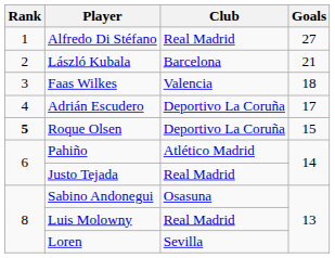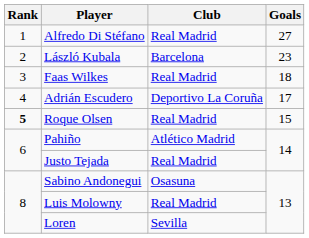 <table class="wikitable">
 <tr>
 <th>Rank</th>
 <th>Player</th>
 <th>Club</th>
 <th>Goals</th>
 </tr>
 <tr>
 <td align="center">1</td>
 <td> <a href='#'>Alfredo Di Stéfano</a></td>
 <td><a href='#'>Real Madrid</a></td>
 <td align=center>27</td>
 </tr>
 <tr>
 <td align="center">2</td>
 <td> <a href='#'>László Kubala</a></td>
 <td><a href='#'>Barcelona</a></td>
-<td align=center>21</td>
+<td align=center>23</td>
 </tr>
 <tr>
 <td align="center">3</td>
 <td> <a href='#'>Faas Wilkes</a></td>
-<td><a href='#'>Valencia</a></td>
+<td><a href='#'>Real Madrid</a></td>
 <td align=center>18</td>
 </tr>
 <tr>
 <td align=center>4</td>
 <td> <a href='#'>Adrián Escudero</a></td>
 <td><a href='#'>Deportivo La Coruña</a></td>
 <td align=center>17</td>
 </tr>
 <tr>
 <td align="center"><strong>5</strong></td>
 <td> <a href='#'>Roque Olsen</a></td>
-<td><a href='#'>Deportivo La Coruña</a></td>
+<td><a href='#'>Real Madrid</a></td>
 <td align=center>15</td>
 </tr>
 <tr>
 <td rowspan=2 align=center>6</td>
 <td> <a href='#'>Pahiño</a></td>
 <td><a href='#'>Atlético Madrid</a></td>
 <td rowspan=2 align=center>14</td>
 </tr>
 <tr>
 <td> <a href='#'>Justo Tejada</a></td>
 <td><a href='#'>Real Madrid</a></td>
 </tr>
 <tr>
 <td rowspan=3 align=center>8</td>
 <td> <a href='#'>Sabino Andonegui</a></td>
 <td><a href='#'>Osasuna</a></td>
 <td rowspan=3 align=center>13</td>
 </tr>
 <tr>
 <td> <a href='#'>Luis Molowny</a></td>
 <td><a href='#'>Real Madrid</a></td>
 </tr>
 <tr>
 <td> <a href='#'>Loren</a></td>
 <td><a href='#'>Sevilla</a></td>
 </tr>
 </table>
